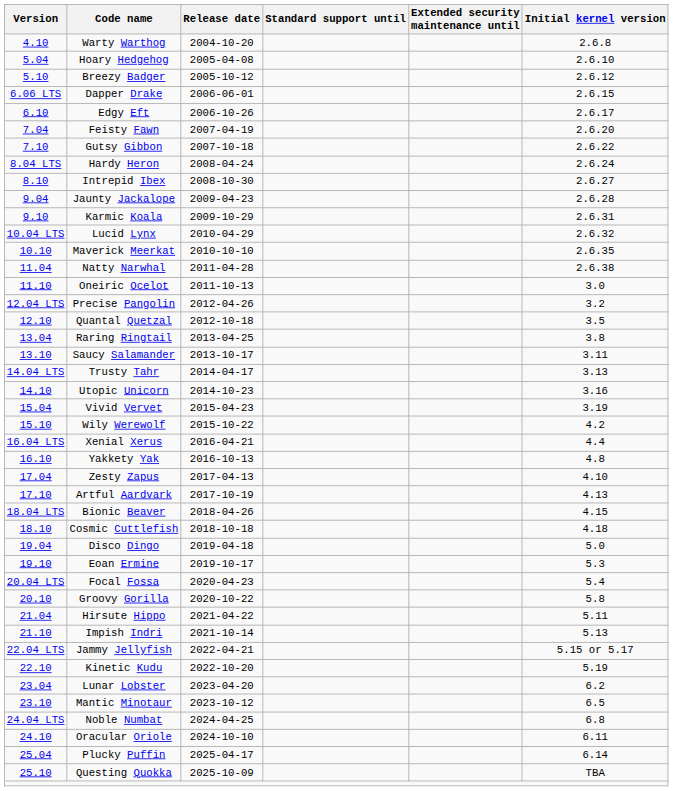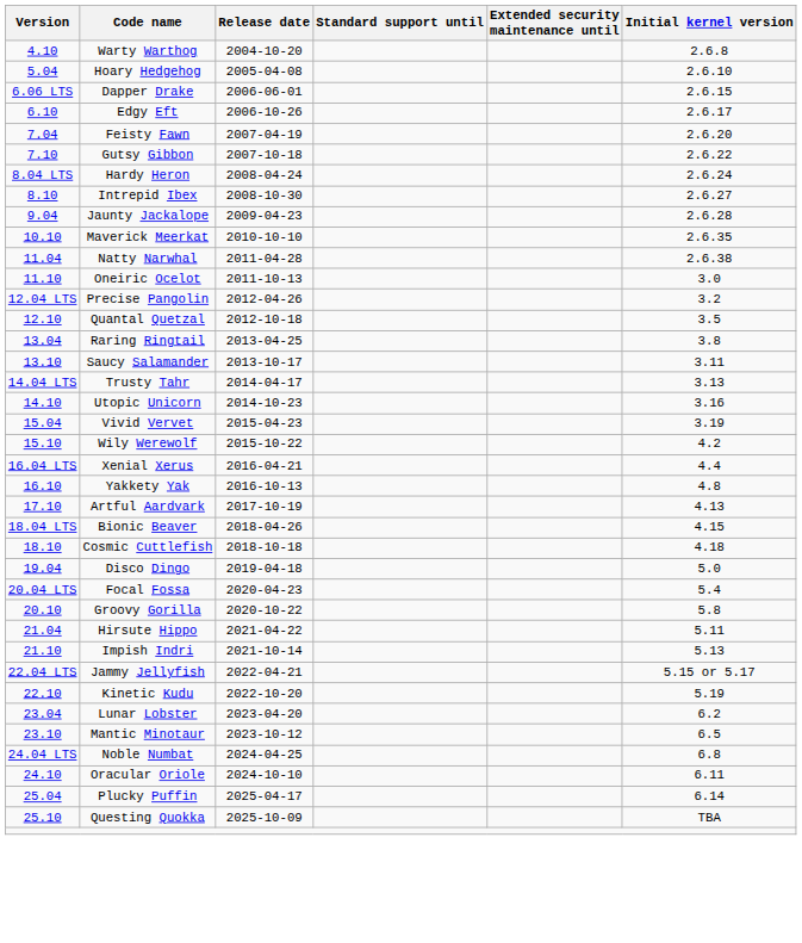 <table class="wikitable sortable" style="margin:0 auto;text-align:center">
 <tr>
 <th>Version</th>
 <th>Code name</th>
 <th>Release date</th>
 <th>Standard support until</th>
 <th>Extended security<br>maintenance until</th>
 <th>Initial <a href='#'>kernel</a> version</th>
 </tr>
 <tr>
 <td><a href='#'>4.10</a></td>
 <td>Warty <a href='#'>Warthog</a></td>
 <td>2004-10-20</td>
 <td></td>
 <td></td>
 <td>2.6.8</td>
 </tr>
 <tr>
 <td><a href='#'>5.04</a></td>
 <td>Hoary <a href='#'>Hedgehog</a></td>
 <td>2005-04-08</td>
 <td></td>
 <td></td>
 <td>2.6.10</td>
-</tr>
-<tr>
-<td><a href='#'>5.10</a></td>
-<td>Breezy <a href='#'>Badger</a></td>
-<td>2005-10-12</td>
-<td></td>
-<td></td>
-<td>2.6.12</td>
 </tr>
 <tr>
 <td><a href='#'>6.06 LTS</a></td>
 <td>Dapper <a href='#'>Drake</a></td>
 <td>2006-06-01</td>
 <td></td>
 <td></td>
 <td>2.6.15</td>
 </tr>
 <tr>
 <td><a href='#'>6.10</a></td>
 <td>Edgy <a href='#'>Eft</a></td>
 <td>2006-10-26</td>
 <td></td>
 <td></td>
 <td>2.6.17</td>
 </tr>
 <tr>
 <td><a href='#'>7.04</a></td>
 <td>Feisty <a href='#'>Fawn</a></td>
 <td>2007-04-19</td>
 <td></td>
 <td></td>
 <td>2.6.20</td>
 </tr>
 <tr>
 <td><a href='#'>7.10</a></td>
 <td>Gutsy <a href='#'>Gibbon</a></td>
 <td>2007-10-18</td>
 <td></td>
 <td></td>
 <td>2.6.22</td>
 </tr>
 <tr>
 <td><a href='#'>8.04 LTS</a></td>
 <td>Hardy <a href='#'>Heron</a></td>
 <td>2008-04-24</td>
 <td></td>
 <td></td>
 <td>2.6.24</td>
 </tr>
 <tr>
 <td><a href='#'>8.10</a></td>
 <td>Intrepid <a href='#'>Ibex</a></td>
 <td>2008-10-30</td>
 <td></td>
 <td></td>
 <td>2.6.27</td>
 </tr>
 <tr>
 <td><a href='#'>9.04</a></td>
 <td>Jaunty <a href='#'>Jackalope</a></td>
 <td>2009-04-23</td>
 <td></td>
 <td></td>
 <td>2.6.28</td>
-</tr>
-<tr>
-<td><a href='#'>9.10</a></td>
-<td>Karmic <a href='#'>Koala</a></td>
-<td>2009-10-29</td>
-<td></td>
-<td></td>
-<td>2.6.31</td>
-</tr>
-<tr>
-<td><a href='#'>10.04 LTS</a></td>
-<td>Lucid <a href='#'>Lynx</a></td>
-<td>2010-04-29</td>
-<td></td>
-<td></td>
-<td>2.6.32</td>
 </tr>
 <tr>
 <td><a href='#'>10.10</a></td>
 <td>Maverick <a href='#'>Meerkat</a></td>
 <td>2010-10-10</td>
 <td></td>
 <td></td>
 <td>2.6.35</td>
 </tr>
 <tr>
 <td><a href='#'>11.04</a></td>
 <td>Natty <a href='#'>Narwhal</a></td>
 <td>2011-04-28</td>
 <td></td>
 <td></td>
 <td>2.6.38</td>
 </tr>
 <tr>
 <td><a href='#'>11.10</a></td>
 <td>Oneiric <a href='#'>Ocelot</a></td>
 <td>2011-10-13</td>
 <td></td>
 <td></td>
 <td>3.0</td>
 </tr>
 <tr>
 <td><a href='#'>12.04 LTS</a></td>
 <td>Precise <a href='#'>Pangolin</a></td>
 <td>2012-04-26</td>
 <td></td>
 <td></td>
 <td>3.2</td>
 </tr>
 <tr>
 <td><a href='#'>12.10</a></td>
 <td>Quantal <a href='#'>Quetzal</a></td>
 <td>2012-10-18</td>
 <td></td>
 <td></td>
 <td>3.5</td>
 </tr>
 <tr>
 <td><a href='#'>13.04</a></td>
 <td>Raring <a href='#'>Ringtail</a></td>
 <td>2013-04-25</td>
 <td></td>
 <td></td>
 <td>3.8</td>
 </tr>
 <tr>
 <td><a href='#'>13.10</a></td>
 <td>Saucy <a href='#'>Salamander</a></td>
 <td>2013-10-17</td>
 <td></td>
 <td></td>
 <td>3.11</td>
 </tr>
 <tr>
 <td><a href='#'>14.04 LTS</a></td>
 <td>Trusty <a href='#'>Tahr</a></td>
 <td>2014-04-17</td>
 <td></td>
 <td></td>
 <td>3.13</td>
 </tr>
 <tr>
 <td><a href='#'>14.10</a></td>
 <td>Utopic <a href='#'>Unicorn</a></td>
 <td>2014-10-23</td>
 <td></td>
 <td></td>
 <td>3.16</td>
 </tr>
 <tr>
 <td><a href='#'>15.04</a></td>
 <td>Vivid <a href='#'>Vervet</a></td>
 <td>2015-04-23</td>
 <td></td>
 <td></td>
 <td>3.19</td>
 </tr>
 <tr>
 <td><a href='#'>15.10</a></td>
 <td>Wily <a href='#'>Werewolf</a></td>
 <td>2015-10-22</td>
 <td></td>
 <td></td>
 <td>4.2</td>
 </tr>
 <tr>
 <td><a href='#'>16.04 LTS</a></td>
 <td>Xenial <a href='#'>Xerus</a></td>
 <td>2016-04-21</td>
 <td></td>
 <td></td>
 <td>4.4</td>
 </tr>
 <tr>
 <td><a href='#'>16.10</a></td>
 <td>Yakkety <a href='#'>Yak</a></td>
 <td>2016-10-13</td>
 <td></td>
 <td></td>
 <td>4.8</td>
 </tr>
 <tr>
-<td><a href='#'>17.04</a></td>
-<td>Zesty <a href='#'>Zapus</a></td>
-<td>2017-04-13</td>
-<td></td>
-<td></td>
-<td>4.10</td>
-</tr>
-<tr>
 <td><a href='#'>17.10</a></td>
 <td>Artful <a href='#'>Aardvark</a></td>
 <td>2017-10-19</td>
 <td></td>
 <td></td>
 <td>4.13</td>
 </tr>
 <tr>
 <td><a href='#'>18.04 LTS</a></td>
 <td>Bionic <a href='#'>Beaver</a></td>
 <td>2018-04-26</td>
 <td></td>
 <td></td>
 <td>4.15</td>
 </tr>
 <tr>
 <td><a href='#'>18.10</a></td>
 <td>Cosmic <a href='#'>Cuttlefish</a></td>
 <td>2018-10-18</td>
 <td></td>
 <td></td>
 <td>4.18</td>
 </tr>
 <tr>
 <td><a href='#'>19.04</a></td>
 <td>Disco <a href='#'>Dingo</a></td>
 <td>2019-04-18</td>
 <td></td>
 <td></td>
 <td>5.0</td>
-</tr>
-<tr>
-<td><a href='#'>19.10</a></td>
-<td>Eoan <a href='#'>Ermine</a></td>
-<td>2019-10-17</td>
-<td></td>
-<td></td>
-<td>5.3</td>
 </tr>
 <tr>
 <td><a href='#'>20.04 LTS</a></td>
 <td>Focal <a href='#'>Fossa</a></td>
 <td>2020-04-23</td>
 <td></td>
 <td></td>
 <td>5.4</td>
 </tr>
 <tr>
 <td><a href='#'>20.10</a></td>
 <td>Groovy <a href='#'>Gorilla</a></td>
 <td>2020-10-22</td>
 <td></td>
 <td></td>
 <td>5.8</td>
 </tr>
 <tr>
 <td><a href='#'>21.04</a></td>
 <td>Hirsute <a href='#'>Hippo</a></td>
 <td>2021-04-22</td>
 <td></td>
 <td></td>
 <td>5.11</td>
 </tr>
 <tr>
 <td><a href='#'>21.10</a></td>
 <td>Impish <a href='#'>Indri</a></td>
 <td>2021-10-14</td>
 <td></td>
 <td></td>
 <td>5.13</td>
 </tr>
 <tr>
 <td><a href='#'>22.04 LTS</a></td>
 <td>Jammy <a href='#'>Jellyfish</a></td>
 <td>2022-04-21</td>
 <td></td>
 <td></td>
 <td>5.15 or 5.17</td>
 </tr>
 <tr>
 <td><a href='#'>22.10</a></td>
 <td>Kinetic <a href='#'>Kudu</a></td>
 <td>2022-10-20</td>
 <td></td>
 <td></td>
 <td>5.19</td>
 </tr>
 <tr>
 <td><a href='#'>23.04</a></td>
 <td>Lunar <a href='#'>Lobster</a></td>
 <td>2023-04-20</td>
 <td></td>
 <td></td>
 <td>6.2</td>
 </tr>
 <tr>
 <td><a href='#'>23.10</a></td>
 <td>Mantic <a href='#'>Minotaur</a></td>
 <td>2023-10-12</td>
 <td></td>
 <td></td>
 <td>6.5</td>
 </tr>
 <tr>
 <td><a href='#'>24.04 LTS</a></td>
 <td>Noble <a href='#'>Numbat</a></td>
 <td>2024-04-25</td>
 <td></td>
 <td></td>
 <td>6.8</td>
 </tr>
 <tr>
 <td><a href='#'>24.10</a></td>
 <td>Oracular <a href='#'>Oriole</a></td>
 <td>2024-10-10</td>
 <td></td>
 <td></td>
 <td>6.11</td>
 </tr>
 <tr>
 <td><a href='#'>25.04</a></td>
 <td>Plucky <a href='#'>Puffin</a></td>
 <td>2025-04-17</td>
 <td></td>
 <td></td>
 <td>6.14</td>
 </tr>
 <tr>
 <td><a href='#'>25.10</a></td>
 <td>Questing <a href='#'>Quokka</a></td>
 <td>2025-10-09</td>
 <td></td>
 <td></td>
 <td>TBA</td>
 </tr>
 <tr>
 <td colspan=6><small></small></td>
 </tr>
 </table>
